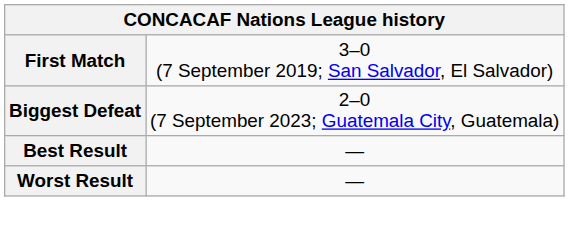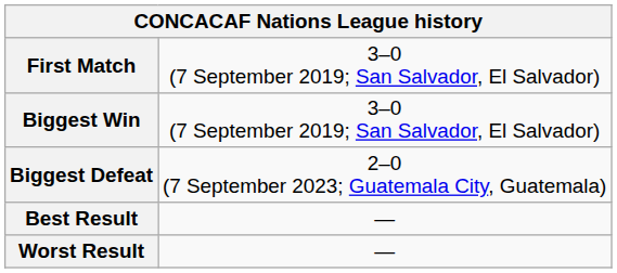 <table class="wikitable collapsible collapsed" style="text-align: center;font-size:90%;">
 <tr>
 <th colspan=2>CONCACAF Nations League history</th>
 </tr>
 <tr>
 <th>First Match</th>
+<td> 3–0 <br>(7 September 2019; <a href='#'>San Salvador</a>, El Salvador)</td>
+</tr>
+<tr>
+<th>Biggest Win</th>
 <td> 3–0 <br>(7 September 2019; <a href='#'>San Salvador</a>, El Salvador)</td>
 </tr>
 <tr>
 <th>Biggest Defeat</th>
 <td> 2–0 <br>(7 September 2023; <a href='#'>Guatemala City</a>, Guatemala)</td>
 </tr>
 <tr>
 <th>Best Result</th>
 <td>—</td>
 </tr>
 <tr>
 <th>Worst Result</th>
 <td>—</td>
 </tr>
 </table>
